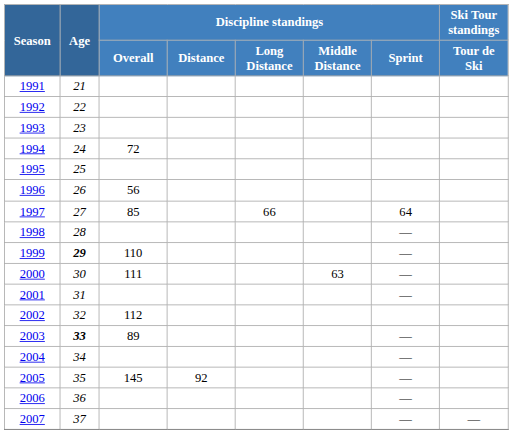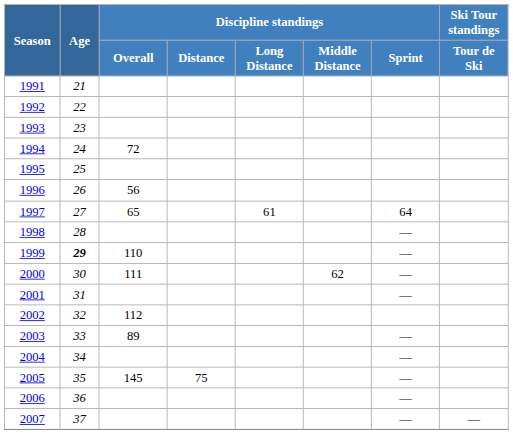 <table class="wikitable" style="font-size:95%; text-align:center; border:grey solid 1px; border-collapse:collapse; background:#ffffff;">
 <tr>
 <th style="background-color:#369; color:white; width:60px;" rowspan="2"> Season </th>
 <th style="background-color:#369; color:white; width:40px;" rowspan="2"> Age </th>
 <th style="background-color:#4180be; color:white;" colspan="5">Discipline standings</th>
 <th style="background-color:#4180be; color:white;" colspan="1">Ski Tour standings</th>
 </tr>
 <tr>
 <th style="background-color:#4180be; color:white; width:75px;">Overall</th>
 <th style="background-color:#4180be; color:white; width:75px;">Distance</th>
 <th style="background-color:#4180be; color:white; width:75px;">Long Distance</th>
 <th style="background-color:#4180be; color:white; width:75px;">Middle Distance</th>
 <th style="background-color:#4180be; color:white; width:75px;">Sprint</th>
 <th style="background-color:#4180be; color:white; width:75px;">Tour de<br>Ski</th>
 </tr>
 <tr>
 <td><a href='#'>1991</a></td>
 <td><em>21</em></td>
 <td></td>
 <td></td>
 <td></td>
 <td></td>
 <td></td>
 <td></td>
 </tr>
 <tr>
 <td><a href='#'>1992</a></td>
 <td><em>22</em></td>
 <td></td>
 <td></td>
 <td></td>
 <td></td>
 <td></td>
 <td></td>
 </tr>
 <tr>
 <td><a href='#'>1993</a></td>
 <td><em>23</em></td>
 <td></td>
 <td></td>
 <td></td>
 <td></td>
 <td></td>
 <td></td>
 </tr>
 <tr>
 <td><a href='#'>1994</a></td>
 <td><em>24</em></td>
 <td>72</td>
 <td></td>
 <td></td>
 <td></td>
 <td></td>
 <td></td>
 </tr>
 <tr>
 <td><a href='#'>1995</a></td>
 <td><em>25</em></td>
 <td></td>
 <td></td>
 <td></td>
 <td></td>
 <td></td>
 <td></td>
 </tr>
 <tr>
 <td><a href='#'>1996</a></td>
 <td><em>26</em></td>
 <td>56</td>
 <td></td>
 <td></td>
 <td></td>
 <td></td>
 <td></td>
 </tr>
 <tr>
 <td><a href='#'>1997</a></td>
 <td><em>27</em></td>
-<td>85</td>
+<td>65</td>
 <td></td>
-<td>66</td>
+<td>61</td>
 <td></td>
 <td>64</td>
 <td></td>
 </tr>
 <tr>
 <td><a href='#'>1998</a></td>
 <td><em>28</em></td>
 <td></td>
 <td></td>
 <td></td>
 <td></td>
 <td>—</td>
 <td></td>
 </tr>
 <tr>
 <td><a href='#'>1999</a></td>
 <td><strong><em>29</em></strong></td>
 <td>110</td>
 <td></td>
 <td></td>
 <td></td>
 <td>—</td>
 <td></td>
 </tr>
 <tr>
 <td><a href='#'>2000</a></td>
 <td><em>30</em></td>
 <td>111</td>
 <td></td>
 <td></td>
-<td>63</td>
+<td>62</td>
 <td>—</td>
 <td></td>
 </tr>
 <tr>
 <td><a href='#'>2001</a></td>
 <td><em>31</em></td>
 <td></td>
 <td></td>
 <td></td>
 <td></td>
 <td>—</td>
 <td></td>
 </tr>
 <tr>
 <td><a href='#'>2002</a></td>
 <td><em>32</em></td>
 <td>112</td>
 <td></td>
 <td></td>
 <td></td>
 <td></td>
 <td></td>
 </tr>
 <tr>
 <td><a href='#'>2003</a></td>
-<td><strong><em>33</em></strong></td>
+<td><em>33</em></td>
 <td>89</td>
 <td></td>
 <td></td>
 <td></td>
 <td>—</td>
 <td></td>
 </tr>
 <tr>
 <td><a href='#'>2004</a></td>
 <td><em>34</em></td>
 <td></td>
 <td></td>
 <td></td>
 <td></td>
 <td>—</td>
 <td></td>
 </tr>
 <tr>
 <td><a href='#'>2005</a></td>
 <td><em>35</em></td>
 <td>145</td>
-<td>92</td>
+<td>75</td>
 <td></td>
 <td></td>
 <td>—</td>
 <td></td>
 </tr>
 <tr>
 <td><a href='#'>2006</a></td>
 <td><em>36</em></td>
 <td></td>
 <td></td>
 <td></td>
 <td></td>
 <td>—</td>
 <td></td>
 </tr>
 <tr>
 <td><a href='#'>2007</a></td>
 <td><em>37</em></td>
 <td></td>
 <td></td>
 <td></td>
 <td></td>
 <td>—</td>
 <td>—</td>
 </tr>
 <tr>
 </tr>
 </table>
